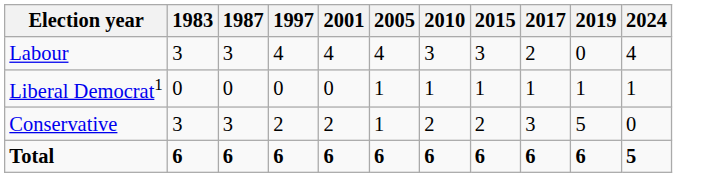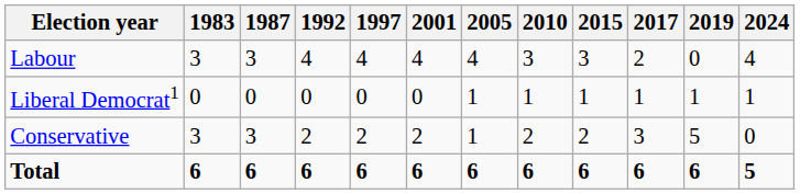 <table class="wikitable">
 <tr>
 <th>Election year</th>
 <th>1983</th>
 <th>1987</th>
+<th>1992</th>
 <th>1997</th>
 <th>2001</th>
 <th>2005</th>
 <th>2010</th>
 <th>2015</th>
 <th>2017</th>
 <th>2019</th>
 <th>2024</th>
 </tr>
 <tr>
 <td><a href='#'>Labour</a></td>
 <td>3</td>
 <td>3</td>
 <td>4</td>
 <td>4</td>
 <td>4</td>
+<td>4</td>
 <td>3</td>
 <td>3</td>
 <td>2</td>
 <td>0</td>
 <td>4</td>
 </tr>
 <tr>
 <td><a href='#'>Liberal Democrat</a><sup>1</sup></td>
+<td>0</td>
 <td>0</td>
 <td>0</td>
 <td>0</td>
 <td>0</td>
 <td>1</td>
 <td>1</td>
 <td>1</td>
 <td>1</td>
 <td>1</td>
 <td>1</td>
 </tr>
 <tr>
 <td><a href='#'>Conservative</a></td>
 <td>3</td>
 <td>3</td>
+<td>2</td>
 <td>2</td>
 <td>2</td>
 <td>1</td>
 <td>2</td>
 <td>2</td>
 <td>3</td>
 <td>5</td>
 <td>0</td>
 </tr>
 <tr>
 <td><strong>Total</strong></td>
 <td><strong>6</strong></td>
 <td><strong>6</strong></td>
 <td><strong>6</strong></td>
 <td><strong>6</strong></td>
 <td><strong>6</strong></td>
 <td><strong>6</strong></td>
 <td><strong>6</strong></td>
 <td><strong>6</strong></td>
 <td><strong>6</strong></td>
+<td><strong>6</strong></td>
 <td><strong>5</strong></td>
 </tr>
 </table>
